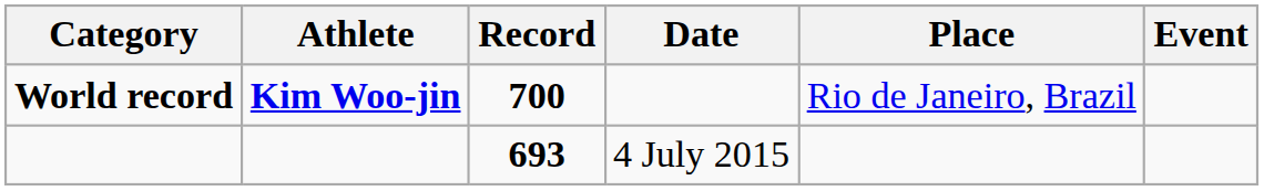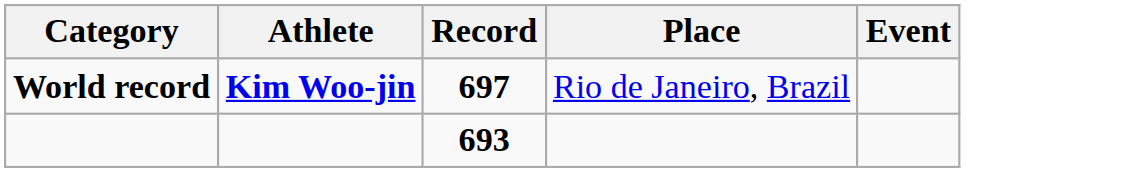 <table class="wikitable" style="text-align:center">
 <tr>
 <th>Category</th>
 <th>Athlete</th>
 <th>Record</th>
-<th>Date</th>
 <th>Place</th>
 <th>Event</th>
 </tr>
 <tr>
 <td><strong>World record</strong></td>
 <td align="left"><strong> <a href='#'>Kim Woo-jin</a></strong></td>
-<td><strong>700</strong></td>
-<td></td>
+<td><strong>697</strong></td>
 <td><a href='#'>Rio de Janeiro</a>, <a href='#'>Brazil</a></td>
 <td></td>
 </tr>
 <tr>
 <td><strong></strong></td>
 <td align="left"></td>
 <td><strong>693</strong></td>
-<td>4 July 2015</td>
 <td></td>
 <td></td>
 </tr>
 </table>
